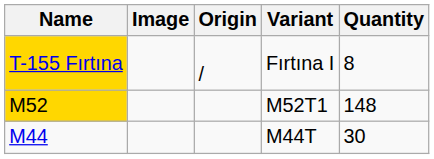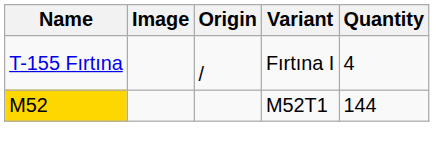 <table class="wikitable">
 <tr>
 <th>Name</th>
 <th>Image</th>
 <th>Origin</th>
 <th>Variant</th>
 <th>Quantity</th>
 </tr>
 <tr>
-<td style="background: gold;"><a href='#'>T-155 Fırtına</a></td>
+<td><a href='#'>T-155 Fırtına</a></td>
 <td></td>
 <td><br>/ </td>
 <td>Fırtına I</td>
-<td>8</td>
+<td>4</td>
 </tr>
 <tr>
 <td style="background: gold;">M52</td>
 <td></td>
 <td></td>
 <td>M52T1</td>
-<td>148</td>
-</tr>
-<tr>
-<td><a href='#'>M44</a></td>
-<td></td>
-<td></td>
-<td>M44T</td>
-<td>30</td>
+<td>144</td>
 </tr>
 </table>
